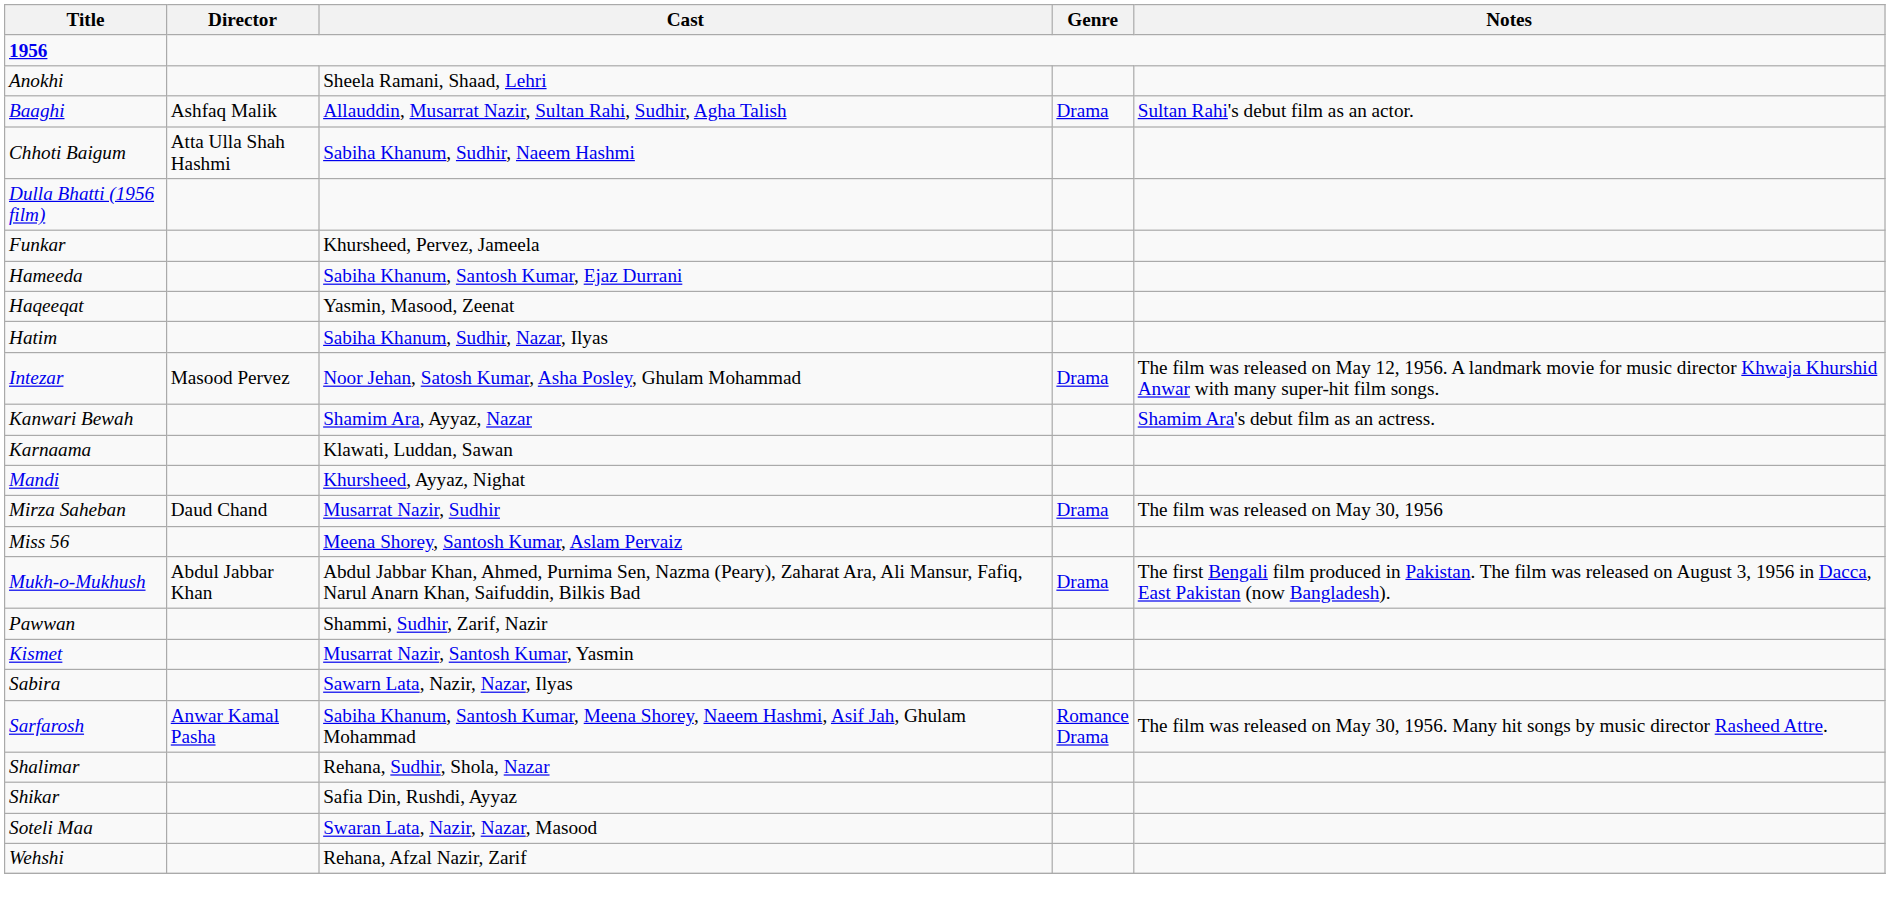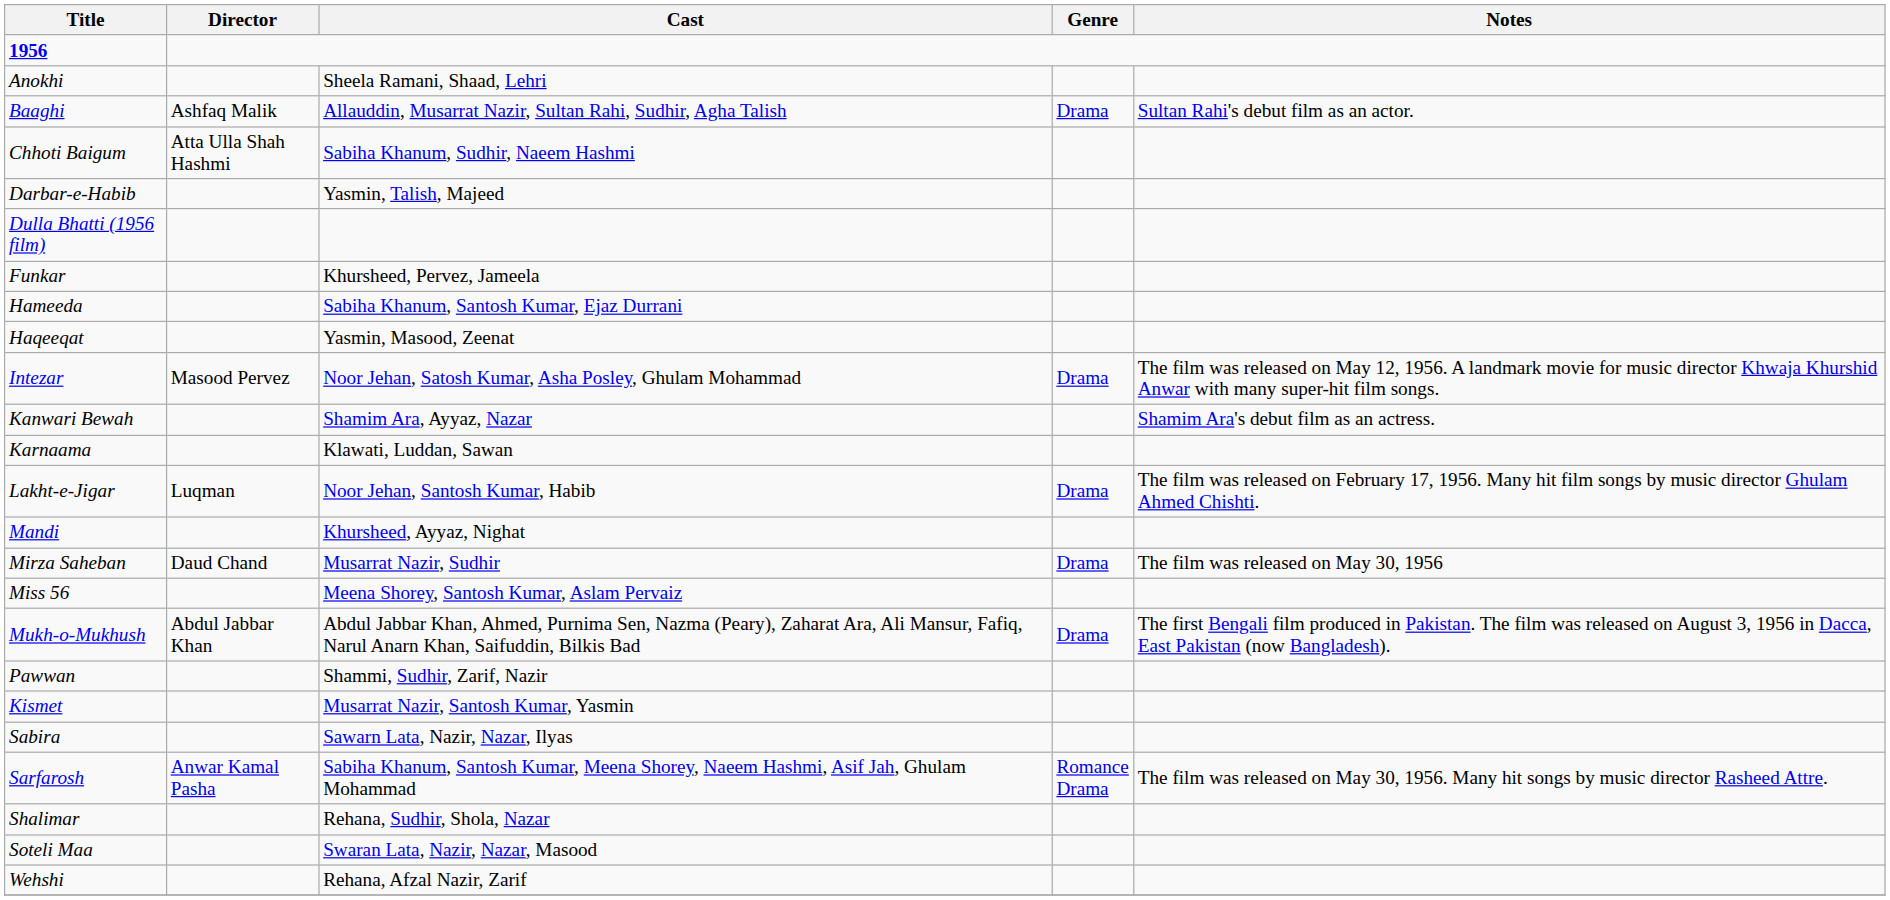 <table class="wikitable">
 <tr>
 <th>Title</th>
 <th>Director</th>
 <th>Cast</th>
 <th>Genre</th>
 <th>Notes</th>
 </tr>
 <tr>
 <td><strong><a href='#'>1956</a></strong></td>
 </tr>
 <tr>
 <td><em>Anokhi</em></td>
 <td></td>
 <td>Sheela Ramani, Shaad, <a href='#'>Lehri</a></td>
 <td></td>
 <td></td>
 </tr>
 <tr>
 <td><em><a href='#'>Baaghi</a></em></td>
 <td>Ashfaq Malik</td>
 <td><a href='#'>Allauddin</a>, <a href='#'>Musarrat Nazir</a>, <a href='#'>Sultan Rahi</a>, <a href='#'>Sudhir</a>, <a href='#'>Agha Talish</a></td>
 <td><a href='#'>Drama</a></td>
 <td><a href='#'>Sultan Rahi</a>'s debut film as an actor.</td>
 </tr>
 <tr>
 <td><em>Chhoti Baigum</em></td>
 <td>Atta Ulla Shah Hashmi</td>
 <td><a href='#'>Sabiha Khanum</a>, <a href='#'>Sudhir</a>, <a href='#'>Naeem Hashmi</a></td>
 <td></td>
 <td></td>
 </tr>
 <tr>
+<td><em>Darbar-e-Habib</em></td>
+<td></td>
+<td>Yasmin, <a href='#'>Talish</a>, Majeed</td>
+<td></td>
+<td></td>
+</tr>
+<tr>
 <td><em><a href='#'>Dulla Bhatti (1956 film)</a></em></td>
 <td></td>
 <td></td>
 <td></td>
 <td></td>
 </tr>
 <tr>
 <td><em>Funkar</em></td>
 <td></td>
 <td>Khursheed, Pervez, Jameela</td>
 <td></td>
 <td></td>
 </tr>
 <tr>
 <td><em>Hameeda</em></td>
 <td></td>
 <td><a href='#'>Sabiha Khanum</a>, <a href='#'>Santosh Kumar</a>, <a href='#'>Ejaz Durrani</a></td>
 <td></td>
 <td></td>
 </tr>
 <tr>
 <td><em>Haqeeqat</em></td>
 <td></td>
 <td>Yasmin, Masood, Zeenat</td>
 <td></td>
 <td></td>
 </tr>
 <tr>
-<td><em>Hatim</em></td>
-<td></td>
-<td><a href='#'>Sabiha Khanum</a>, <a href='#'>Sudhir</a>, <a href='#'>Nazar</a>, Ilyas</td>
-<td></td>
-<td></td>
-</tr>
-<tr>
 <td><em><a href='#'>Intezar</a></em></td>
 <td>Masood Pervez</td>
 <td><a href='#'>Noor Jehan</a>, <a href='#'>Satosh Kumar</a>, <a href='#'>Asha Posley</a>, Ghulam Mohammad</td>
 <td><a href='#'>Drama</a></td>
 <td>The film was released on May 12, 1956. A landmark movie for music director <a href='#'>Khwaja Khurshid Anwar</a> with many super-hit film songs.</td>
 </tr>
 <tr>
 <td><em>Kanwari Bewah</em></td>
 <td></td>
 <td><a href='#'>Shamim Ara</a>, Ayyaz, <a href='#'>Nazar</a></td>
 <td></td>
 <td><a href='#'>Shamim Ara</a>'s debut film as an actress.</td>
 </tr>
 <tr>
 <td><em>Karnaama</em></td>
 <td></td>
 <td>Klawati, Luddan, Sawan</td>
 <td></td>
 <td></td>
+</tr>
+<tr>
+<td><em>Lakht-e-Jigar</em></td>
+<td>Luqman</td>
+<td><a href='#'>Noor Jehan</a>, <a href='#'>Santosh Kumar</a>, Habib</td>
+<td><a href='#'>Drama</a></td>
+<td>The film was released on February 17, 1956. Many hit film songs by music director <a href='#'>Ghulam Ahmed Chishti</a>.</td>
 </tr>
 <tr>
 <td><em><a href='#'>Mandi</a></em></td>
 <td></td>
 <td><a href='#'>Khursheed</a>, Ayyaz, Nighat</td>
 <td></td>
 <td></td>
 </tr>
 <tr>
 <td><em>Mirza Saheban</em></td>
 <td>Daud Chand</td>
 <td><a href='#'>Musarrat Nazir</a>, <a href='#'>Sudhir</a></td>
 <td><a href='#'>Drama</a></td>
 <td>The film was released on May 30, 1956</td>
 </tr>
 <tr>
 <td><em>Miss 56</em></td>
 <td></td>
 <td><a href='#'>Meena Shorey</a>, <a href='#'>Santosh Kumar</a>, <a href='#'>Aslam Pervaiz</a></td>
 <td></td>
 <td></td>
 </tr>
 <tr>
 <td><em><a href='#'>Mukh-o-Mukhush</a></em></td>
 <td>Abdul Jabbar Khan</td>
 <td>Abdul Jabbar Khan, Ahmed, Purnima Sen, Nazma (Peary), Zaharat Ara, Ali Mansur, Fafiq, Narul Anarn Khan, Saifuddin, Bilkis Bad</td>
 <td><a href='#'>Drama</a></td>
 <td>The first <a href='#'>Bengali</a> film produced in <a href='#'>Pakistan</a>. The film was released on August 3, 1956 in <a href='#'>Dacca</a>, <a href='#'>East Pakistan</a> (now <a href='#'>Bangladesh</a>).</td>
 </tr>
 <tr>
 <td><em>Pawwan</em></td>
 <td></td>
 <td>Shammi, <a href='#'>Sudhir</a>, Zarif, Nazir</td>
 <td></td>
 <td></td>
 </tr>
 <tr>
 <td><em><a href='#'>Kismet</a></em></td>
 <td></td>
 <td><a href='#'>Musarrat Nazir</a>, <a href='#'>Santosh Kumar</a>, Yasmin</td>
 <td></td>
 <td></td>
 </tr>
 <tr>
 <td><em>Sabira</em></td>
 <td></td>
 <td><a href='#'>Sawarn Lata</a>, Nazir, <a href='#'>Nazar</a>, Ilyas</td>
 <td></td>
 <td></td>
 </tr>
 <tr>
 <td><em><a href='#'>Sarfarosh</a></em></td>
 <td><a href='#'>Anwar Kamal Pasha</a></td>
 <td><a href='#'>Sabiha Khanum</a>, <a href='#'>Santosh Kumar</a>, <a href='#'>Meena Shorey</a>, <a href='#'>Naeem Hashmi</a>, <a href='#'>Asif Jah</a>, Ghulam Mohammad</td>
 <td><a href='#'>Romance</a><br><a href='#'>Drama</a></td>
 <td>The film was released on May 30, 1956. Many hit songs by music director <a href='#'>Rasheed Attre</a>.</td>
 </tr>
 <tr>
 <td><em>Shalimar</em></td>
 <td></td>
 <td>Rehana, <a href='#'>Sudhir</a>, Shola, <a href='#'>Nazar</a></td>
 <td></td>
 <td></td>
 </tr>
 <tr>
-<td><em>Shikar</em></td>
-<td></td>
-<td>Safia Din, Rushdi, Ayyaz</td>
-<td></td>
-<td></td>
-</tr>
-<tr>
 <td><em>Soteli Maa</em></td>
 <td></td>
 <td><a href='#'>Swaran Lata</a>, <a href='#'>Nazir</a>, <a href='#'>Nazar</a>, Masood</td>
 <td></td>
 <td></td>
 </tr>
 <tr>
 <td><em>Wehshi</em></td>
 <td></td>
 <td>Rehana, Afzal Nazir, Zarif</td>
 <td></td>
 <td></td>
 </tr>
 <tr>
 </tr>
 </table>
